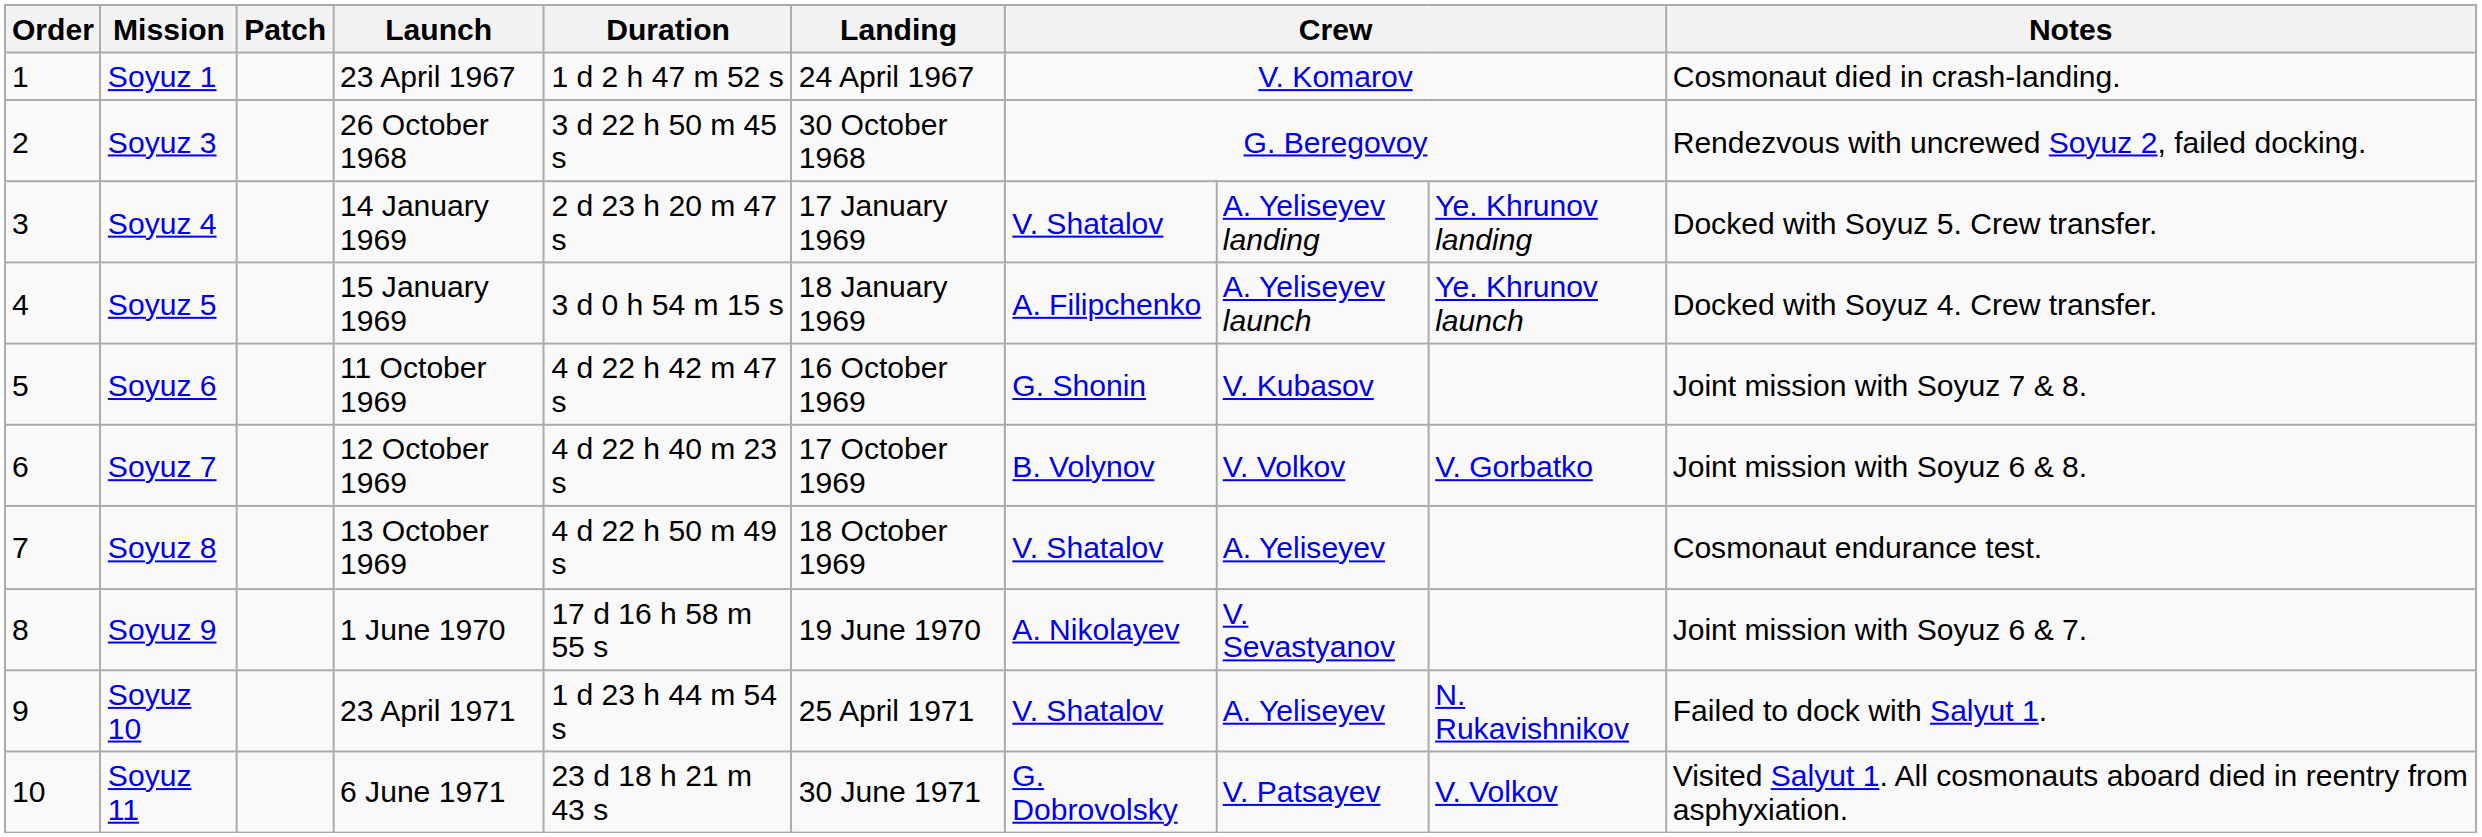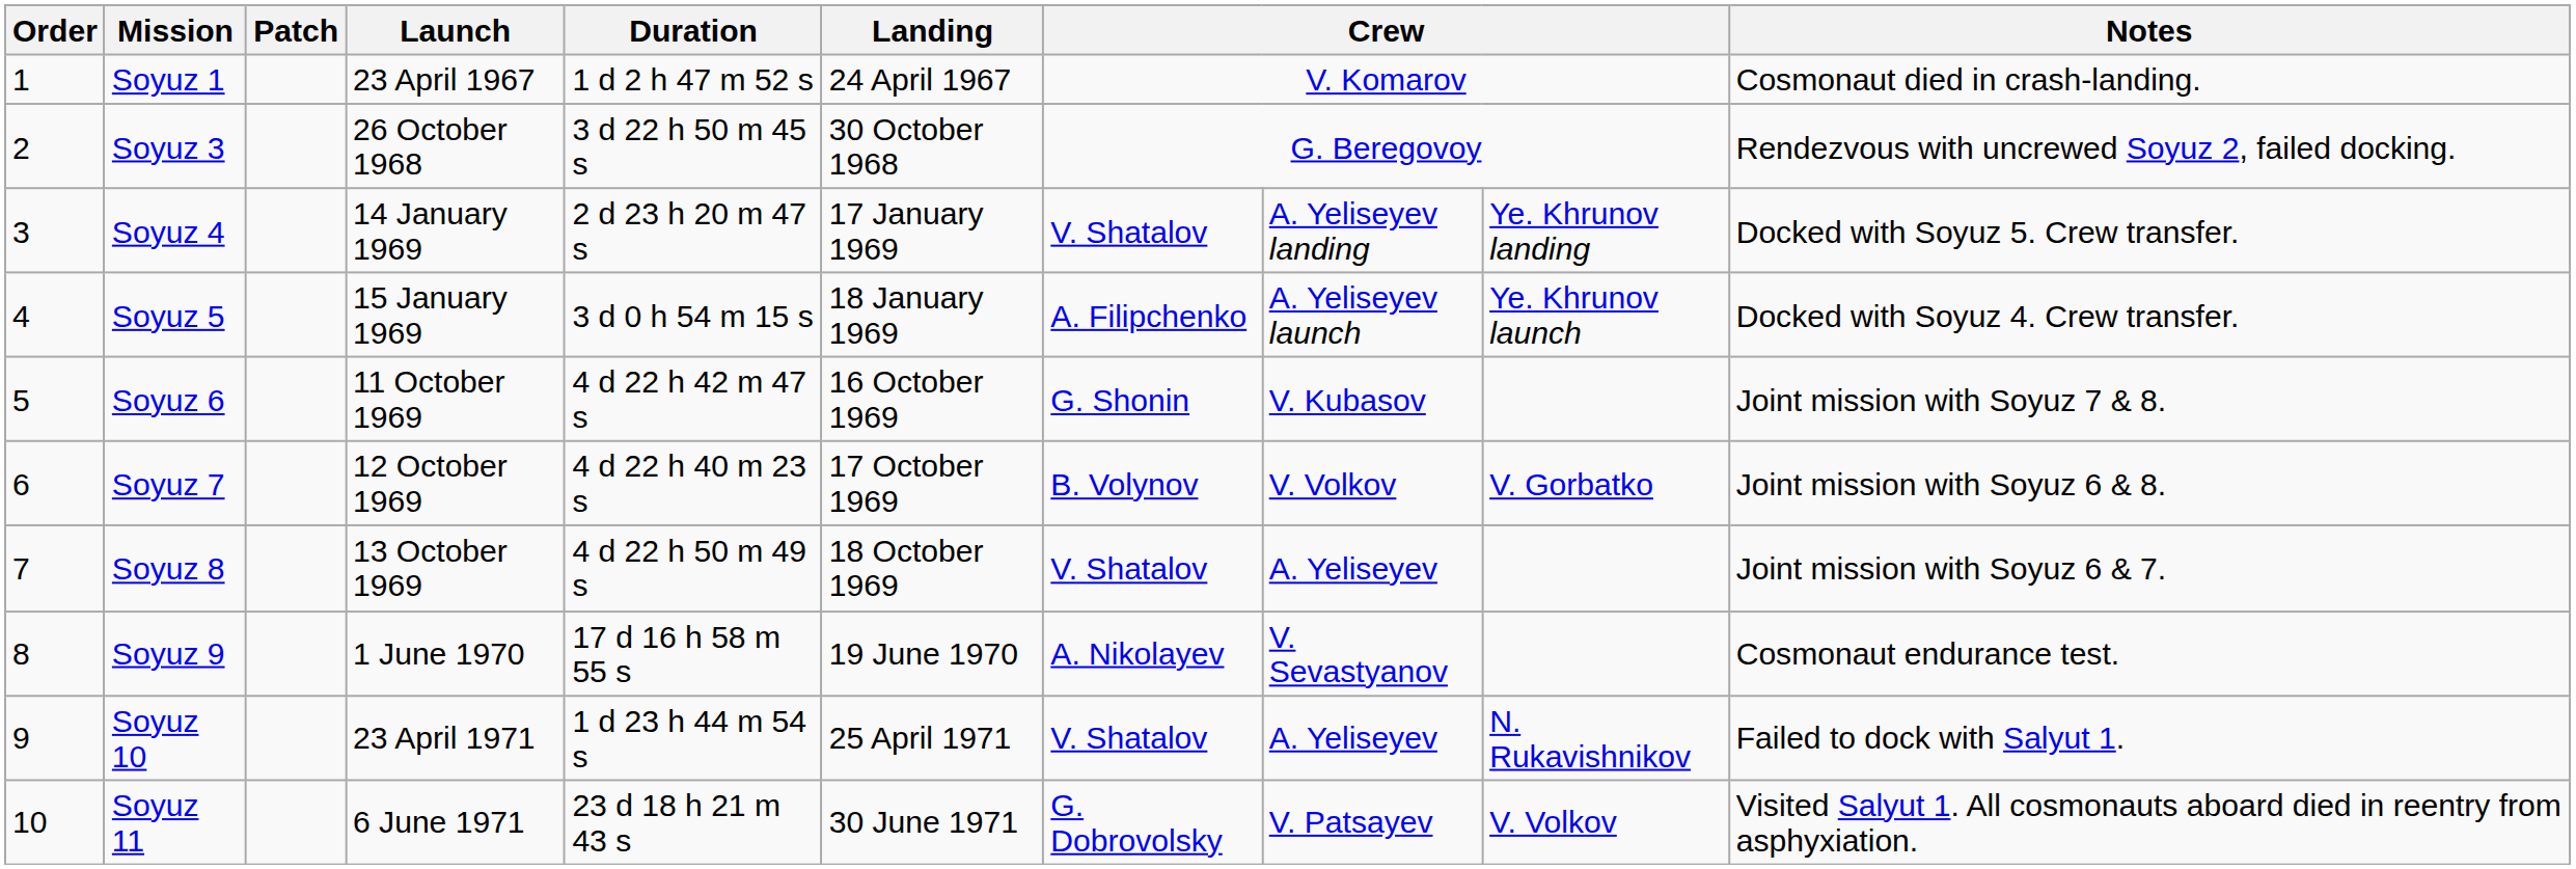 <table class="wikitable" style="font-size: 95%;">
 <tr>
 <th>Order</th>
 <th>Mission</th>
 <th>Patch</th>
 <th>Launch</th>
 <th>Duration</th>
 <th>Landing</th>
 <th colspan="3">Crew</th>
 <th>Notes</th>
 </tr>
 <tr>
 <td>1</td>
 <td><a href='#'>Soyuz 1</a></td>
 <td></td>
 <td>23 April 1967</td>
 <td>1 d 2 h 47 m 52 s</td>
 <td>24 April 1967</td>
 <td colspan="3" align="center"><a href='#'>V. Komarov</a></td>
 <td>Cosmonaut died in crash-landing.</td>
 </tr>
 <tr>
 <td>2</td>
 <td><a href='#'>Soyuz 3</a></td>
 <td></td>
 <td>26 October 1968</td>
 <td>3 d 22 h 50 m 45 s</td>
 <td>30 October 1968</td>
 <td colspan="3"  align="center"><a href='#'>G. Beregovoy</a></td>
 <td>Rendezvous with uncrewed <a href='#'>Soyuz 2</a>, failed docking.</td>
 </tr>
 <tr>
 <td>3</td>
 <td><a href='#'>Soyuz 4</a></td>
 <td></td>
 <td>14 January 1969</td>
 <td>2 d 23 h 20 m 47 s</td>
 <td>17 January 1969</td>
 <td><a href='#'>V. Shatalov</a></td>
 <td><a href='#'>A. Yeliseyev</a> <br><em>landing</em></td>
 <td><a href='#'>Ye. Khrunov</a> <br><em>landing</em></td>
 <td>Docked with Soyuz 5. Crew transfer.</td>
 </tr>
 <tr>
 <td>4</td>
 <td><a href='#'>Soyuz 5</a></td>
 <td></td>
 <td>15 January 1969</td>
 <td>3 d 0 h 54 m 15 s</td>
 <td>18 January 1969</td>
 <td><a href='#'>A. Filipchenko</a></td>
 <td><a href='#'>A. Yeliseyev</a> <br><em>launch</em></td>
 <td><a href='#'>Ye. Khrunov</a> <br><em>launch</em></td>
 <td>Docked with Soyuz 4. Crew transfer.</td>
 </tr>
 <tr>
 <td>5</td>
 <td><a href='#'>Soyuz 6</a></td>
 <td></td>
 <td>11 October 1969</td>
 <td>4 d 22 h 42 m 47 s</td>
 <td>16 October 1969</td>
 <td><a href='#'>G. Shonin</a></td>
 <td><a href='#'>V. Kubasov</a></td>
 <td></td>
 <td>Joint mission with Soyuz 7 & 8.</td>
 </tr>
 <tr>
 <td>6</td>
 <td><a href='#'>Soyuz 7</a></td>
 <td></td>
 <td>12 October 1969</td>
 <td>4 d 22 h 40 m 23 s</td>
 <td>17 October 1969</td>
 <td><a href='#'>B. Volynov</a></td>
 <td><a href='#'>V. Volkov</a></td>
 <td><a href='#'>V. Gorbatko</a></td>
 <td>Joint mission with Soyuz 6 & 8.</td>
 </tr>
 <tr>
 <td>7</td>
 <td><a href='#'>Soyuz 8</a></td>
 <td></td>
 <td>13 October 1969</td>
 <td>4 d 22 h 50 m 49 s</td>
 <td>18 October 1969</td>
 <td><a href='#'>V. Shatalov</a></td>
 <td><a href='#'>A. Yeliseyev</a></td>
 <td></td>
-<td>Cosmonaut endurance test.</td>
+<td>Joint mission with Soyuz 6 & 7.</td>
 </tr>
 <tr>
 <td>8</td>
 <td><a href='#'>Soyuz 9</a></td>
 <td></td>
 <td>1 June 1970</td>
 <td>17 d 16 h 58 m 55 s</td>
 <td>19 June 1970</td>
 <td><a href='#'>A. Nikolayev</a></td>
 <td><a href='#'>V. Sevastyanov</a></td>
 <td></td>
-<td>Joint mission with Soyuz 6 & 7.</td>
+<td>Cosmonaut endurance test.</td>
 </tr>
 <tr>
 <td>9</td>
 <td><a href='#'>Soyuz 10</a></td>
 <td></td>
 <td>23 April 1971</td>
 <td>1 d 23 h 44 m 54 s</td>
 <td>25 April 1971</td>
 <td><a href='#'>V. Shatalov</a></td>
 <td><a href='#'>A. Yeliseyev</a></td>
 <td><a href='#'>N. Rukavishnikov</a></td>
 <td>Failed to dock with <a href='#'>Salyut 1</a>.</td>
 </tr>
 <tr>
 <td>10</td>
 <td><a href='#'>Soyuz 11</a></td>
 <td></td>
 <td>6 June 1971</td>
 <td>23 d 18 h 21 m 43 s</td>
 <td>30 June 1971</td>
 <td><a href='#'>G. Dobrovolsky</a></td>
 <td><a href='#'>V. Patsayev</a></td>
 <td><a href='#'>V. Volkov</a></td>
 <td>Visited <a href='#'>Salyut 1</a>.  All cosmonauts aboard died in reentry from asphyxiation.</td>
 </tr>
 </table>
